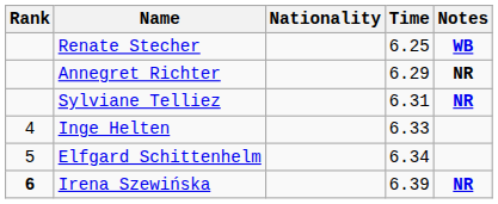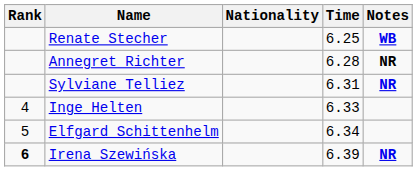 <table class="wikitable sortable" style="text-align:center">
 <tr>
 <th>Rank</th>
 <th>Name</th>
 <th>Nationality</th>
 <th>Time</th>
 <th>Notes</th>
 </tr>
 <tr>
 <td></td>
 <td align="left"><a href='#'>Renate Stecher</a></td>
 <td align=left></td>
 <td>6.25</td>
 <td><strong><a href='#'>WB</a></strong></td>
 </tr>
 <tr>
 <td></td>
 <td align="left"><a href='#'>Annegret Richter</a></td>
 <td align=left></td>
-<td>6.29</td>
+<td>6.28</td>
 <td><strong>NR</strong></td>
 </tr>
 <tr>
 <td></td>
 <td align="left"><a href='#'>Sylviane Telliez</a></td>
 <td align=left></td>
 <td>6.31</td>
 <td><strong><a href='#'>NR</a></strong></td>
 </tr>
 <tr>
 <td>4</td>
 <td align="left"><a href='#'>Inge Helten</a></td>
 <td align=left></td>
 <td>6.33</td>
 <td></td>
 </tr>
 <tr>
 <td>5</td>
 <td align="left"><a href='#'>Elfgard Schittenhelm</a></td>
 <td align=left></td>
 <td>6.34</td>
 <td></td>
 </tr>
 <tr>
 <td><strong>6</strong></td>
 <td align="left"><a href='#'>Irena Szewińska</a></td>
 <td align=left></td>
 <td>6.39</td>
 <td><strong><a href='#'>NR</a></strong></td>
 </tr>
 </table>
